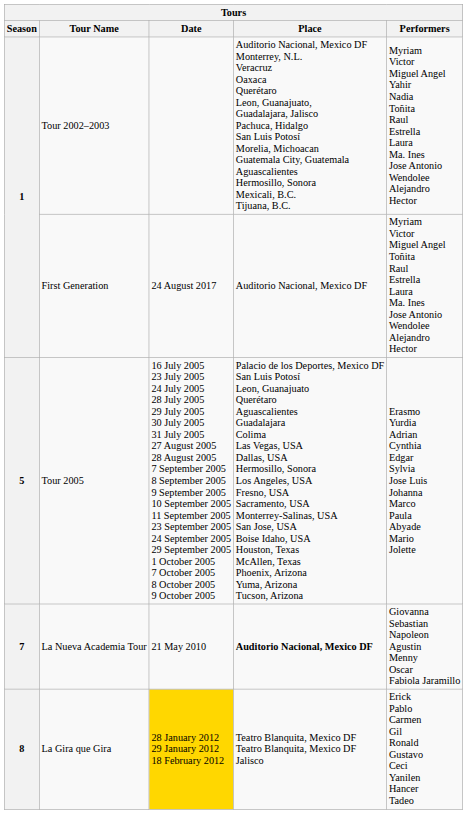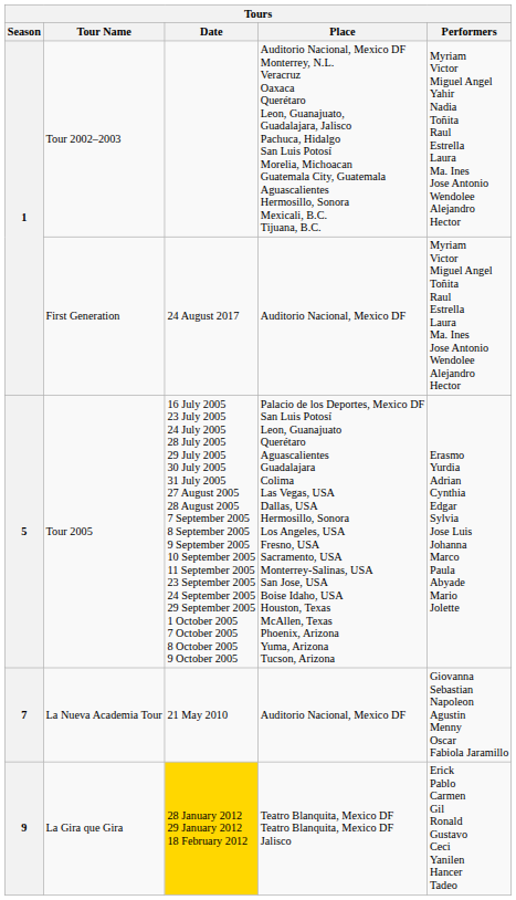 <table class="wikitable" style="text-align:left; ">
 <tr>
 <th colspan="28">Tours</th>
 </tr>
 <tr>
 <th><strong>Season</strong></th>
 <th><strong>Tour Name</strong></th>
 <th><strong>Date</strong></th>
 <th><strong>Place</strong></th>
 <th><strong>Performers</strong></th>
 </tr>
 <tr>
 <th rowspan="2" style="text-align:center; "><strong>1</strong></th>
 <td>Tour 2002–2003</td>
 <td></td>
 <td>Auditorio Nacional, Mexico DF<br>Monterrey, N.L.<br>Veracruz<br>Oaxaca<br>Querétaro<br>Leon, Guanajuato,<br>Guadalajara, Jalisco<br>Pachuca, Hidalgo<br>San Luis Potosí<br>Morelia, Michoacan<br>Guatemala City, Guatemala<br>Aguascalientes<br>Hermosillo, Sonora<br>Mexicali, B.C.<br>Tijuana, B.C.</td>
 <td>Myriam<br>Victor<br>Miguel Angel<br>Yahir<br>Nadia<br>Toñita<br>Raul<br>Estrella<br>Laura<br>Ma. Ines<br>Jose Antonio<br>Wendolee<br>Alejandro<br>Hector</td>
 </tr>
 <tr>
 <td>First Generation</td>
 <td>24 August 2017</td>
 <td>Auditorio Nacional, Mexico DF</td>
 <td>Myriam<br>Victor<br>Miguel Angel<br>Toñita<br>Raul<br>Estrella<br>Laura<br>Ma. Ines<br>Jose Antonio<br>Wendolee<br>Alejandro<br>Hector</td>
 </tr>
 <tr>
 <th style="text-align:center; "><strong>5</strong></th>
 <td>Tour 2005</td>
 <td>16 July 2005<br>23 July 2005<br>24 July 2005<br>28 July 2005<br>29 July 2005<br>30 July 2005<br>31 July 2005<br>27 August 2005<br>28 August 2005<br>7 September 2005<br>8 September 2005<br>9 September 2005<br>10 September 2005<br>11 September 2005<br>23 September 2005<br>24 September 2005<br>29 September 2005<br>1 October 2005<br>7 October 2005<br>8 October 2005<br>9 October 2005</td>
 <td>Palacio de los Deportes, Mexico DF<br>San Luis Potosí<br>Leon, Guanajuato<br>Querétaro<br>Aguascalientes<br>Guadalajara<br>Colima<br>Las Vegas, USA<br>Dallas, USA<br>Hermosillo, Sonora<br>Los Angeles, USA<br>Fresno, USA<br>Sacramento, USA<br>Monterrey-Salinas, USA<br>San Jose, USA<br>Boise Idaho, USA<br>Houston, Texas<br>McAllen, Texas<br>Phoenix, Arizona<br>Yuma, Arizona<br>Tucson, Arizona</td>
 <td>Erasmo<br>Yurdia<br>Adrian<br>Cynthia<br>Edgar<br>Sylvia<br>Jose Luis<br>Johanna<br>Marco<br>Paula<br>Abyade<br>Mario<br>Jolette</td>
 </tr>
 <tr>
 <th style="text-align:center; "><strong>7</strong></th>
 <td>La Nueva Academia Tour</td>
 <td>21 May 2010</td>
-<td><strong>Auditorio Nacional, Mexico DF</strong></td>
+<td>Auditorio Nacional, Mexico DF</td>
 <td>Giovanna<br>Sebastian<br>Napoleon<br>Agustin<br>Menny<br>Oscar<br>Fabiola Jaramillo</td>
 </tr>
 <tr>
-<th style="text-align:center;"><strong>8</strong></th>
+<th style="text-align:center;"><strong>9</strong></th>
 <td>La Gira que Gira</td>
 <td style="background: gold;">28 January 2012<br>29 January 2012<br>18 February 2012</td>
 <td>Teatro Blanquita, Mexico DF<br>Teatro Blanquita, Mexico DF<br>Jalisco</td>
 <td>Erick<br>Pablo<br>Carmen<br>Gil<br>Ronald<br>Gustavo<br>Ceci<br>Yanilen<br>Hancer<br>Tadeo</td>
 </tr>
 </table>
